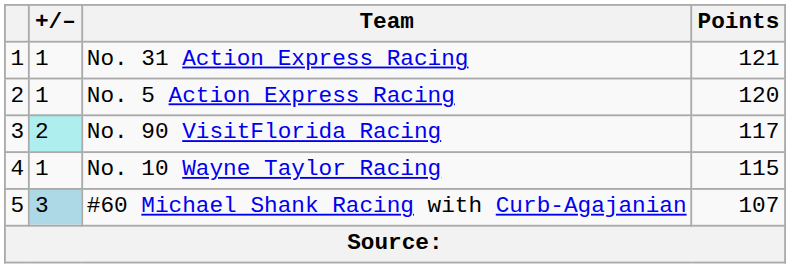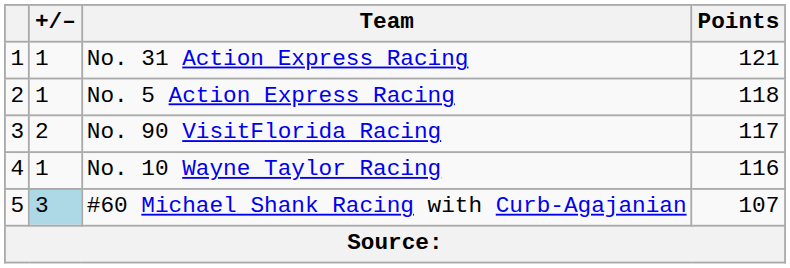 <table class="wikitable" style="font-size: 95%;">
 <tr>
 <th scope="col"></th>
 <th scope="col">+/–</th>
 <th scope="col">Team</th>
 <th scope="col">Points</th>
 </tr>
 <tr>
 <td align=center>1</td>
 <td align="left"> 1</td>
 <td> No. 31 <a href='#'>Action Express Racing</a></td>
 <td align=right>121</td>
 </tr>
 <tr>
 <td align=center>2</td>
 <td align="left"> 1</td>
 <td> No. 5 <a href='#'>Action Express Racing</a></td>
-<td align=right>120</td>
+<td align=right>118</td>
 </tr>
 <tr>
 <td align=center>3</td>
-<td align="left" style="background: paleturquoise;"> 2</td>
+<td align="left"> 2</td>
 <td> No. 90 <a href='#'>VisitFlorida Racing</a></td>
 <td align=right>117</td>
 </tr>
 <tr>
 <td align=center>4</td>
 <td align="left"> 1</td>
 <td> No. 10 <a href='#'>Wayne Taylor Racing</a></td>
-<td align=right>115</td>
+<td align=right>116</td>
 </tr>
 <tr>
 <td align=center>5</td>
 <td align="left" style="background: lightblue;"> 3</td>
 <td>#60  <a href='#'>Michael Shank Racing</a> with <a href='#'>Curb-Agajanian</a></td>
 <td align=right>107</td>
 </tr>
 <tr>
 <th colspan=5>Source:</th>
 </tr>
 </table>
